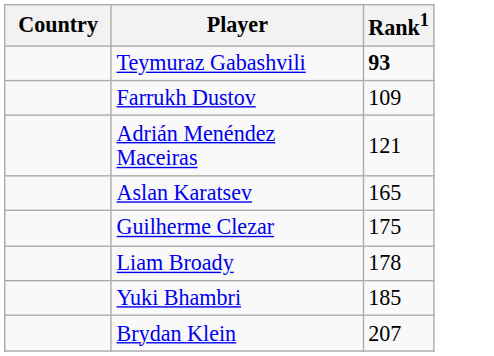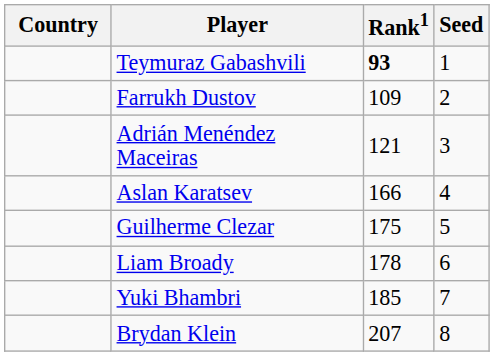 <table class="sortable wikitable">
 <tr>
 <th width="70">Country</th>
 <th width="175">Player</th>
 <th>Rank<sup>1</sup></th>
+<th>Seed</th>
 </tr>
 <tr>
 <td></td>
 <td><a href='#'>Teymuraz Gabashvili</a></td>
 <td><strong>93</strong></td>
+<td>1</td>
 </tr>
 <tr>
 <td></td>
 <td><a href='#'>Farrukh Dustov</a></td>
 <td>109</td>
+<td>2</td>
 </tr>
 <tr>
 <td></td>
 <td><a href='#'>Adrián Menéndez Maceiras</a></td>
 <td>121</td>
+<td>3</td>
 </tr>
 <tr>
 <td></td>
 <td><a href='#'>Aslan Karatsev</a></td>
-<td>165</td>
+<td>166</td>
+<td>4</td>
 </tr>
 <tr>
 <td></td>
 <td><a href='#'>Guilherme Clezar</a></td>
 <td>175</td>
+<td>5</td>
 </tr>
 <tr>
 <td></td>
 <td><a href='#'>Liam Broady</a></td>
 <td>178</td>
+<td>6</td>
 </tr>
 <tr>
 <td></td>
 <td><a href='#'>Yuki Bhambri</a></td>
 <td>185</td>
+<td>7</td>
 </tr>
 <tr>
 <td></td>
 <td><a href='#'>Brydan Klein</a></td>
 <td>207</td>
+<td>8</td>
 </tr>
 </table>
